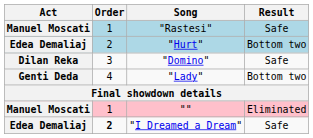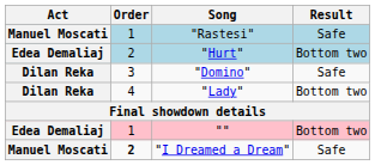 <table class="wikitable plainrowheaders" style="text-align:center;">
 <tr>
 <th scope="col">Act</th>
 <th scope="col">Order</th>
 <th scope="col">Song</th>
 <th scope="col">Result</th>
 </tr>
 <tr style="background:lightblue;">
 <th scope="row">Manuel Moscati</th>
 <td>1</td>
 <td>"Rastesi"</td>
 <td>Safe</td>
 </tr>
 <tr style="background:lightblue;">
 <th scope="row">Edea Demaliaj</th>
 <td>2</td>
 <td>"<a href='#'>Hurt</a>"</td>
 <td>Bottom two</td>
 </tr>
 <tr>
 <th scope="row">Dilan Reka</th>
 <td>3</td>
 <td>"<a href='#'>Domino</a>"</td>
 <td>Safe</td>
 </tr>
 <tr>
-<th scope="row">Genti Deda</th>
+<th scope="row">Dilan Reka</th>
 <td>4</td>
 <td>"<a href='#'>Lady</a>"</td>
 <td>Bottom two</td>
 </tr>
 <tr>
 <th colspan="5">Final showdown details</th>
 </tr>
 <tr style="background:pink;">
-<th scope="row">Manuel Moscati</th>
+<th scope="row">Edea Demaliaj</th>
 <td>1</td>
 <td>"<a href='#'></a>"</td>
-<td>Eliminated</td>
+<td>Bottom two</td>
 </tr>
 <tr>
-<th scope="row">Edea Demaliaj</th>
+<th scope="row">Manuel Moscati</th>
 <td><strong>2</strong></td>
 <td>"<a href='#'>I Dreamed a Dream</a>"</td>
 <td>Safe</td>
 </tr>
 </table>
